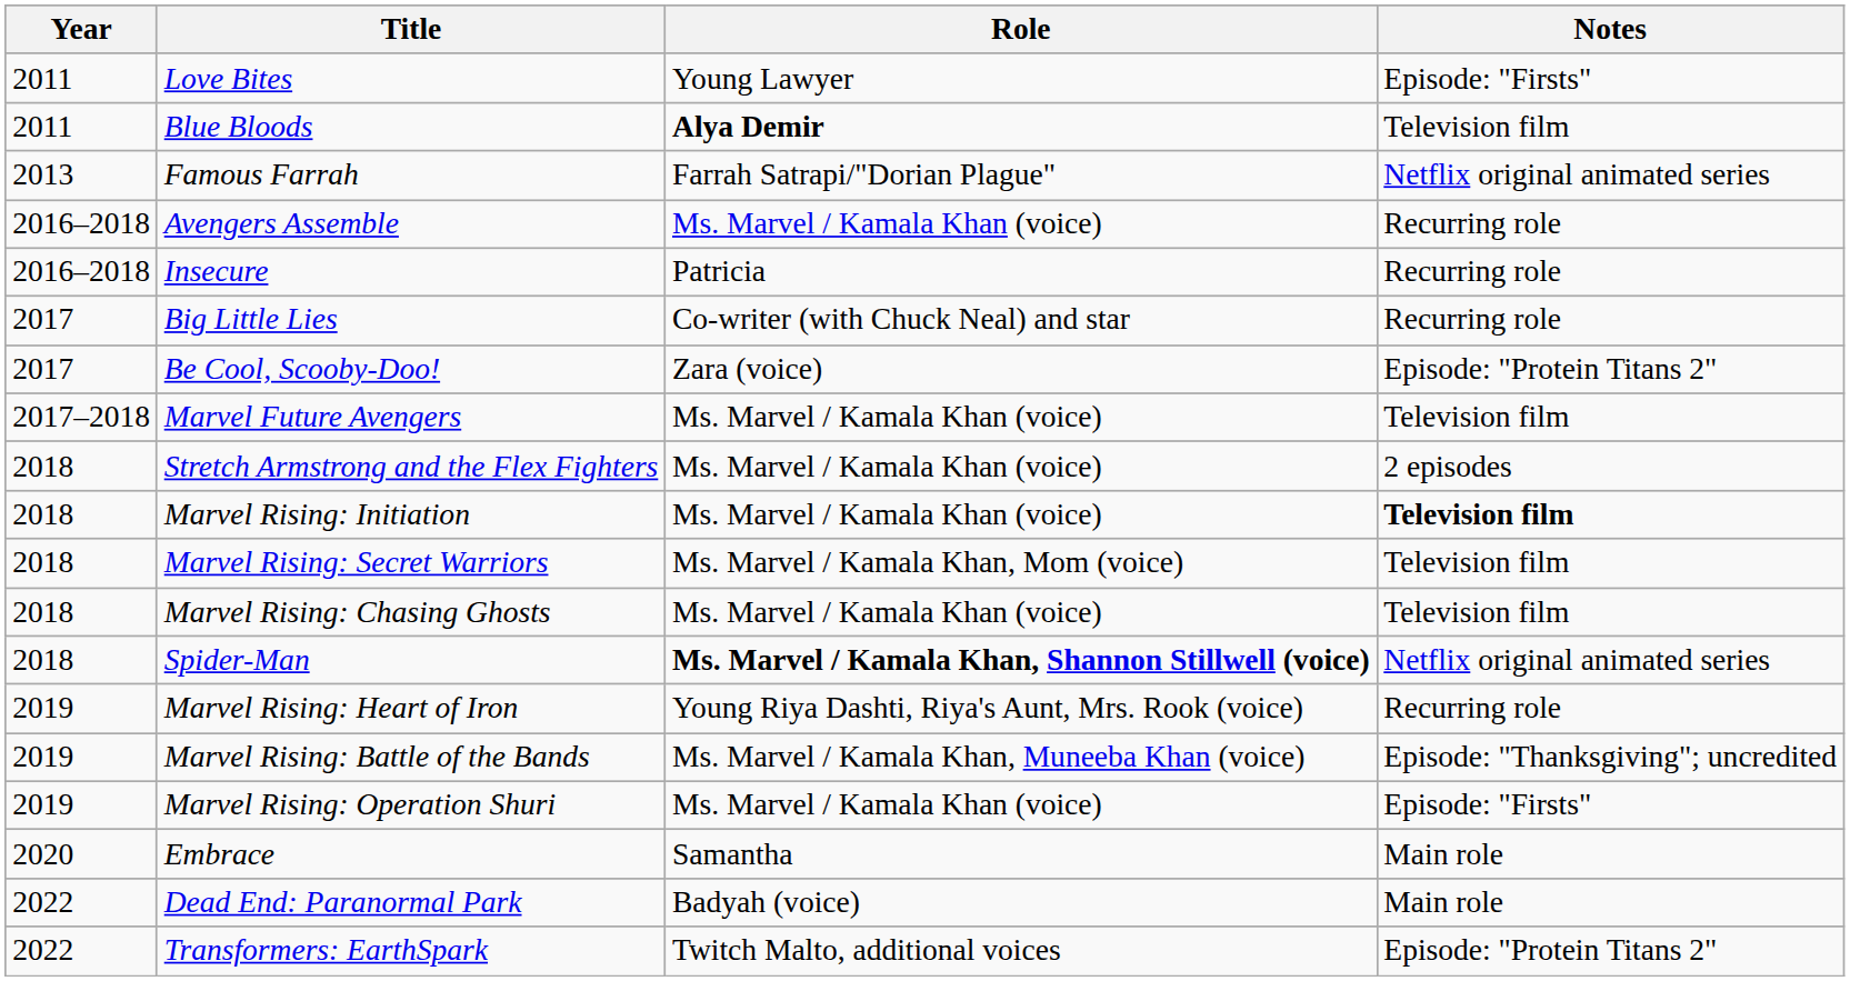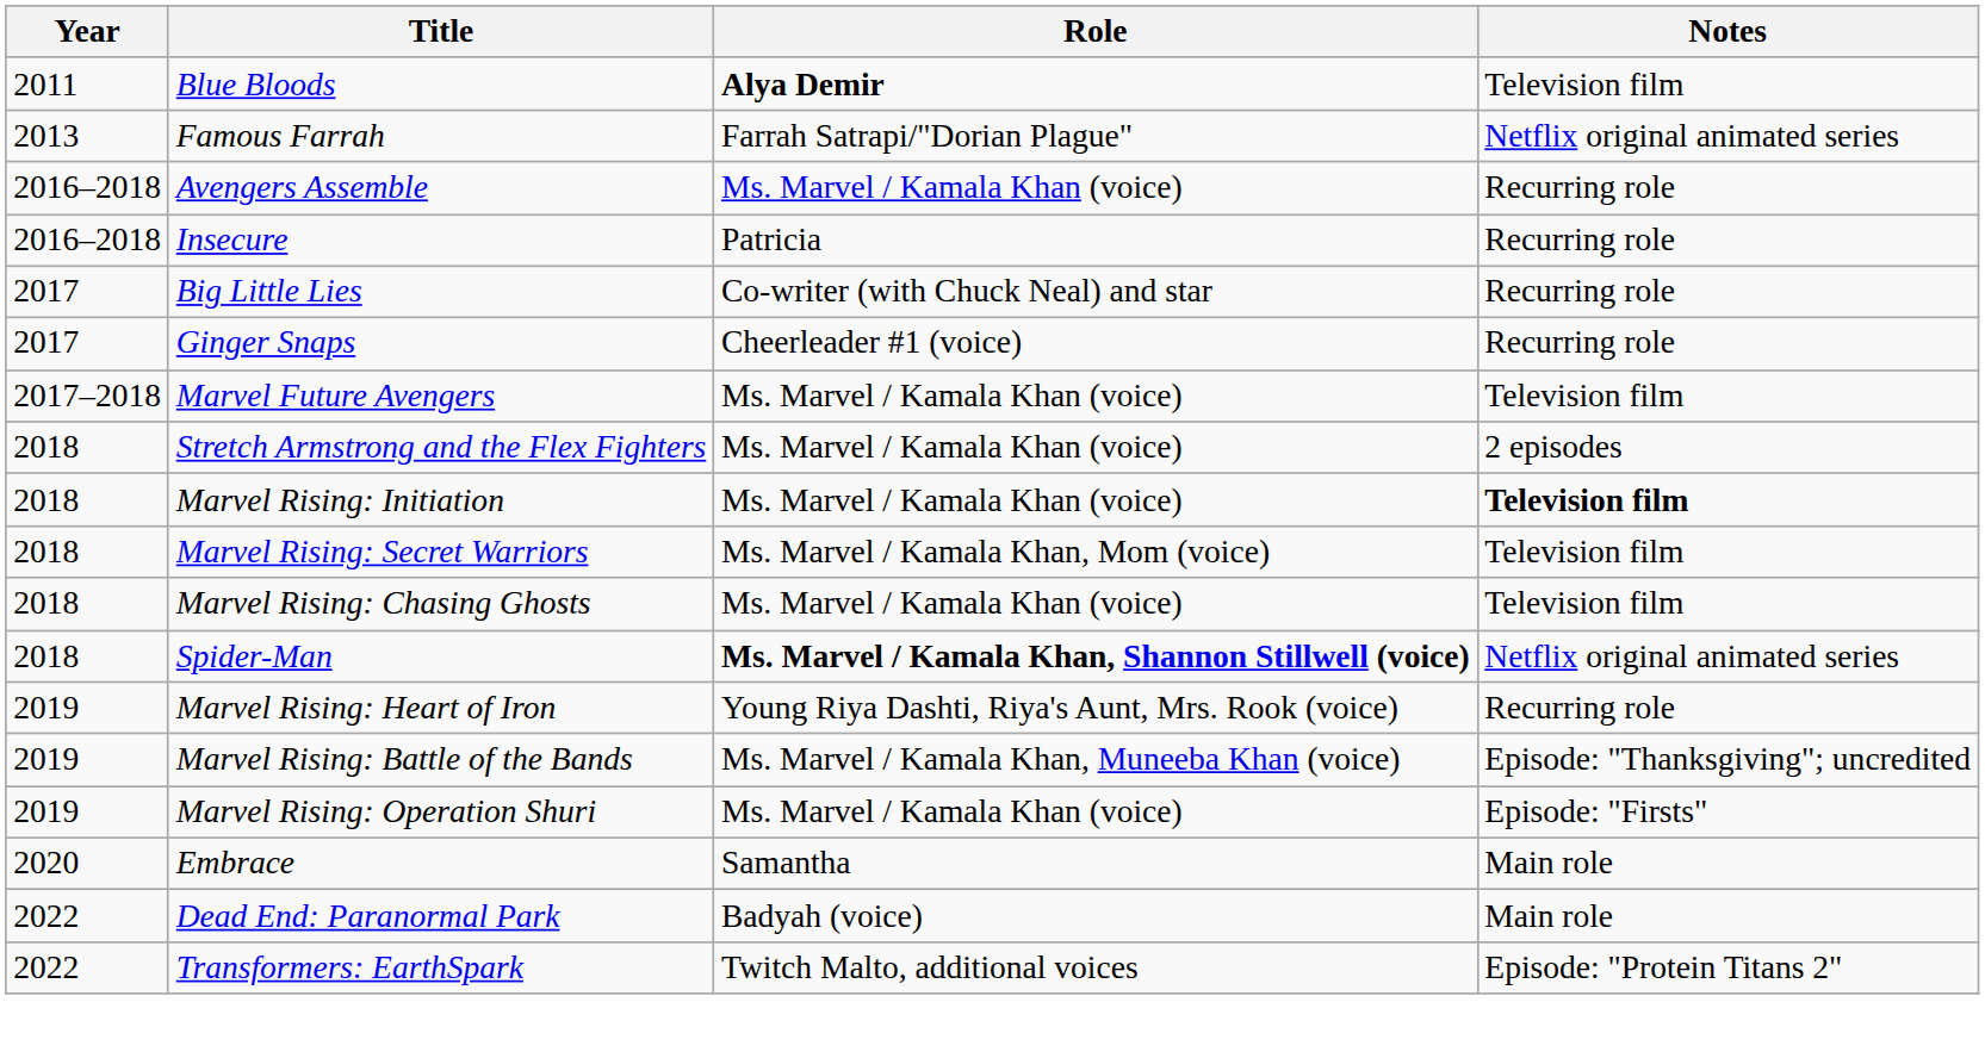 <table class="wikitable sortable">
 <tr>
 <th>Year</th>
 <th>Title</th>
 <th>Role</th>
 <th class="unsortable">Notes</th>
-</tr>
-<tr>
-<td>2011</td>
-<td><em><a href='#'>Love Bites</a></em></td>
-<td>Young Lawyer</td>
-<td>Episode: "Firsts"</td>
 </tr>
 <tr>
 <td>2011</td>
 <td><em><a href='#'>Blue Bloods</a></em></td>
 <td><strong>Alya Demir</strong></td>
 <td>Television film</td>
 </tr>
 <tr>
 <td>2013</td>
 <td><em>Famous Farrah</em></td>
 <td>Farrah Satrapi/"Dorian Plague"</td>
 <td><a href='#'>Netflix</a> original animated series</td>
 </tr>
 <tr>
 <td>2016–2018</td>
 <td><em><a href='#'>Avengers Assemble</a></em></td>
 <td><a href='#'>Ms. Marvel / Kamala Khan</a> (voice)</td>
 <td>Recurring role</td>
 </tr>
 <tr>
 <td>2016–2018</td>
 <td><em><a href='#'>Insecure</a></em></td>
 <td>Patricia</td>
 <td>Recurring role</td>
 </tr>
 <tr>
 <td>2017</td>
 <td><em><a href='#'>Big Little Lies</a></em></td>
 <td>Co-writer (with Chuck Neal) and star</td>
 <td>Recurring role</td>
 </tr>
 <tr>
 <td>2017</td>
-<td><em><a href='#'>Be Cool, Scooby-Doo!</a></em></td>
-<td>Zara (voice)</td>
-<td>Episode: "Protein Titans 2"</td>
+<td><em><a href='#'>Ginger Snaps</a></em></td>
+<td>Cheerleader #1 (voice)</td>
+<td>Recurring role</td>
 </tr>
 <tr>
 <td>2017–2018</td>
 <td><em><a href='#'>Marvel Future Avengers</a></em></td>
 <td>Ms. Marvel / Kamala Khan (voice)</td>
 <td>Television film</td>
 </tr>
 <tr>
 <td>2018</td>
 <td><em><a href='#'>Stretch Armstrong and the Flex Fighters</a></em></td>
 <td>Ms. Marvel / Kamala Khan (voice)</td>
 <td>2 episodes</td>
 </tr>
 <tr>
 <td>2018</td>
 <td><em>Marvel Rising: Initiation</em></td>
 <td>Ms. Marvel / Kamala Khan (voice)</td>
 <td><strong>Television film</strong></td>
 </tr>
 <tr>
 <td>2018</td>
 <td><em><a href='#'>Marvel Rising: Secret Warriors</a></em></td>
 <td>Ms. Marvel / Kamala Khan, Mom (voice)</td>
 <td>Television film</td>
 </tr>
 <tr>
 <td>2018</td>
 <td><em>Marvel Rising: Chasing Ghosts</em></td>
 <td>Ms. Marvel / Kamala Khan (voice)</td>
 <td>Television film</td>
 </tr>
 <tr>
 <td>2018</td>
 <td><em><a href='#'>Spider-Man</a></em></td>
 <td><strong>Ms. Marvel / Kamala Khan, <a href='#'>Shannon Stillwell</a> (voice)</strong></td>
 <td><a href='#'>Netflix</a> original animated series</td>
 </tr>
 <tr>
 <td>2019</td>
 <td><em>Marvel Rising: Heart of Iron</em></td>
 <td>Young Riya Dashti, Riya's Aunt, Mrs. Rook (voice)</td>
 <td>Recurring role</td>
 </tr>
 <tr>
 <td>2019</td>
 <td><em>Marvel Rising: Battle of the Bands</em></td>
 <td>Ms. Marvel / Kamala Khan, <a href='#'>Muneeba Khan</a> (voice)</td>
 <td>Episode: "Thanksgiving"; uncredited</td>
 </tr>
 <tr>
 <td>2019</td>
 <td><em>Marvel Rising: Operation Shuri</em></td>
 <td>Ms. Marvel / Kamala Khan (voice)</td>
 <td>Episode: "Firsts"</td>
 </tr>
 <tr>
 <td>2020</td>
 <td><em>Embrace</em></td>
 <td>Samantha</td>
 <td>Main role</td>
 </tr>
 <tr>
 <td>2022</td>
 <td><em><a href='#'>Dead End: Paranormal Park</a></em></td>
 <td>Badyah (voice)</td>
 <td>Main role</td>
 </tr>
 <tr>
 <td>2022</td>
 <td><em><a href='#'>Transformers: EarthSpark</a></em></td>
 <td>Twitch Malto, additional voices</td>
 <td>Episode: "Protein Titans 2"</td>
 </tr>
 </table>
